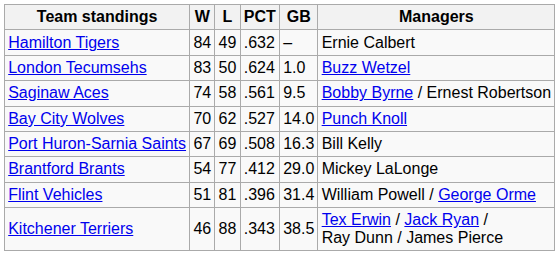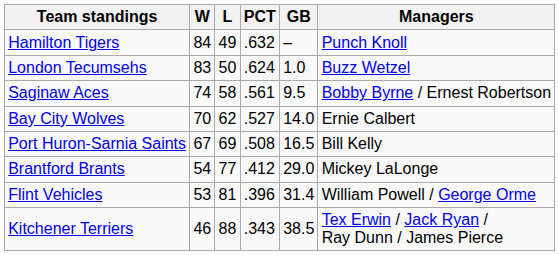 <table class="wikitable">
 <tr>
 <th>Team standings</th>
 <th>W</th>
 <th>L</th>
 <th>PCT</th>
 <th>GB</th>
 <th>Managers</th>
 </tr>
 <tr>
 <td><a href='#'>Hamilton Tigers</a></td>
 <td>84</td>
 <td>49</td>
 <td>.632</td>
 <td>–</td>
-<td>Ernie Calbert</td>
+<td><a href='#'>Punch Knoll</a></td>
 </tr>
 <tr>
 <td><a href='#'>London Tecumsehs</a></td>
 <td>83</td>
 <td>50</td>
 <td>.624</td>
 <td>1.0</td>
 <td><a href='#'>Buzz Wetzel</a></td>
 </tr>
 <tr>
 <td><a href='#'>Saginaw Aces</a></td>
 <td>74</td>
 <td>58</td>
 <td>.561</td>
 <td>9.5</td>
 <td><a href='#'>Bobby Byrne</a> / Ernest Robertson</td>
 </tr>
 <tr>
 <td><a href='#'>Bay City Wolves</a></td>
 <td>70</td>
 <td>62</td>
 <td>.527</td>
 <td>14.0</td>
-<td><a href='#'>Punch Knoll</a></td>
+<td>Ernie Calbert</td>
 </tr>
 <tr>
 <td><a href='#'>Port Huron-Sarnia Saints</a></td>
 <td>67</td>
 <td>69</td>
 <td>.508</td>
-<td>16.3</td>
+<td>16.5</td>
 <td>Bill Kelly</td>
 </tr>
 <tr>
 <td><a href='#'>Brantford Brants</a></td>
 <td>54</td>
 <td>77</td>
 <td>.412</td>
 <td>29.0</td>
 <td>Mickey LaLonge</td>
 </tr>
 <tr>
 <td><a href='#'>Flint Vehicles</a></td>
-<td>51</td>
+<td>53</td>
 <td>81</td>
 <td>.396</td>
 <td>31.4</td>
 <td>William Powell / <a href='#'>George Orme</a></td>
 </tr>
 <tr>
 <td><a href='#'>Kitchener Terriers</a></td>
 <td>46</td>
 <td>88</td>
 <td>.343</td>
 <td>38.5</td>
 <td><a href='#'>Tex Erwin</a> / <a href='#'>Jack Ryan</a>  / <br>Ray Dunn / James Pierce</td>
 </tr>
 </table>
